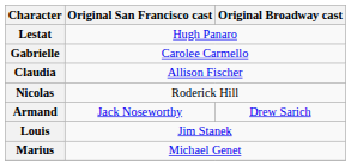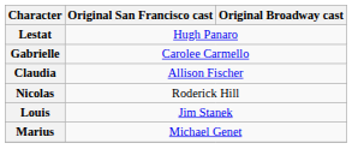 <table class="wikitable">
 <tr>
 <th><strong>Character</strong></th>
 <th>Original San Francisco cast</th>
 <th><strong>Original Broadway cast</strong></th>
 </tr>
 <tr>
 <th>Lestat</th>
 <td colspan="2" align="center"><a href='#'>Hugh Panaro</a></td>
 </tr>
 <tr>
 <th>Gabrielle</th>
 <td colspan="2" align="center"><a href='#'>Carolee Carmello</a></td>
 </tr>
 <tr>
 <th>Claudia</th>
 <td colspan="2" align="center"><a href='#'>Allison Fischer</a></td>
 </tr>
 <tr>
 <th>Nicolas</th>
 <td colspan="2" align="center">Roderick Hill</td>
 </tr>
 <tr>
-<th>Armand</th>
-<td align="center"><a href='#'>Jack Noseworthy</a></td>
-<td align="center"><a href='#'>Drew Sarich</a></td>
-</tr>
-<tr>
 <th>Louis</th>
 <td colspan="2" align="center"><a href='#'>Jim Stanek</a></td>
 </tr>
 <tr>
 <th>Marius</th>
 <td colspan="2" align="center"><a href='#'>Michael Genet</a></td>
 </tr>
 <tr>
 </tr>
 </table>
